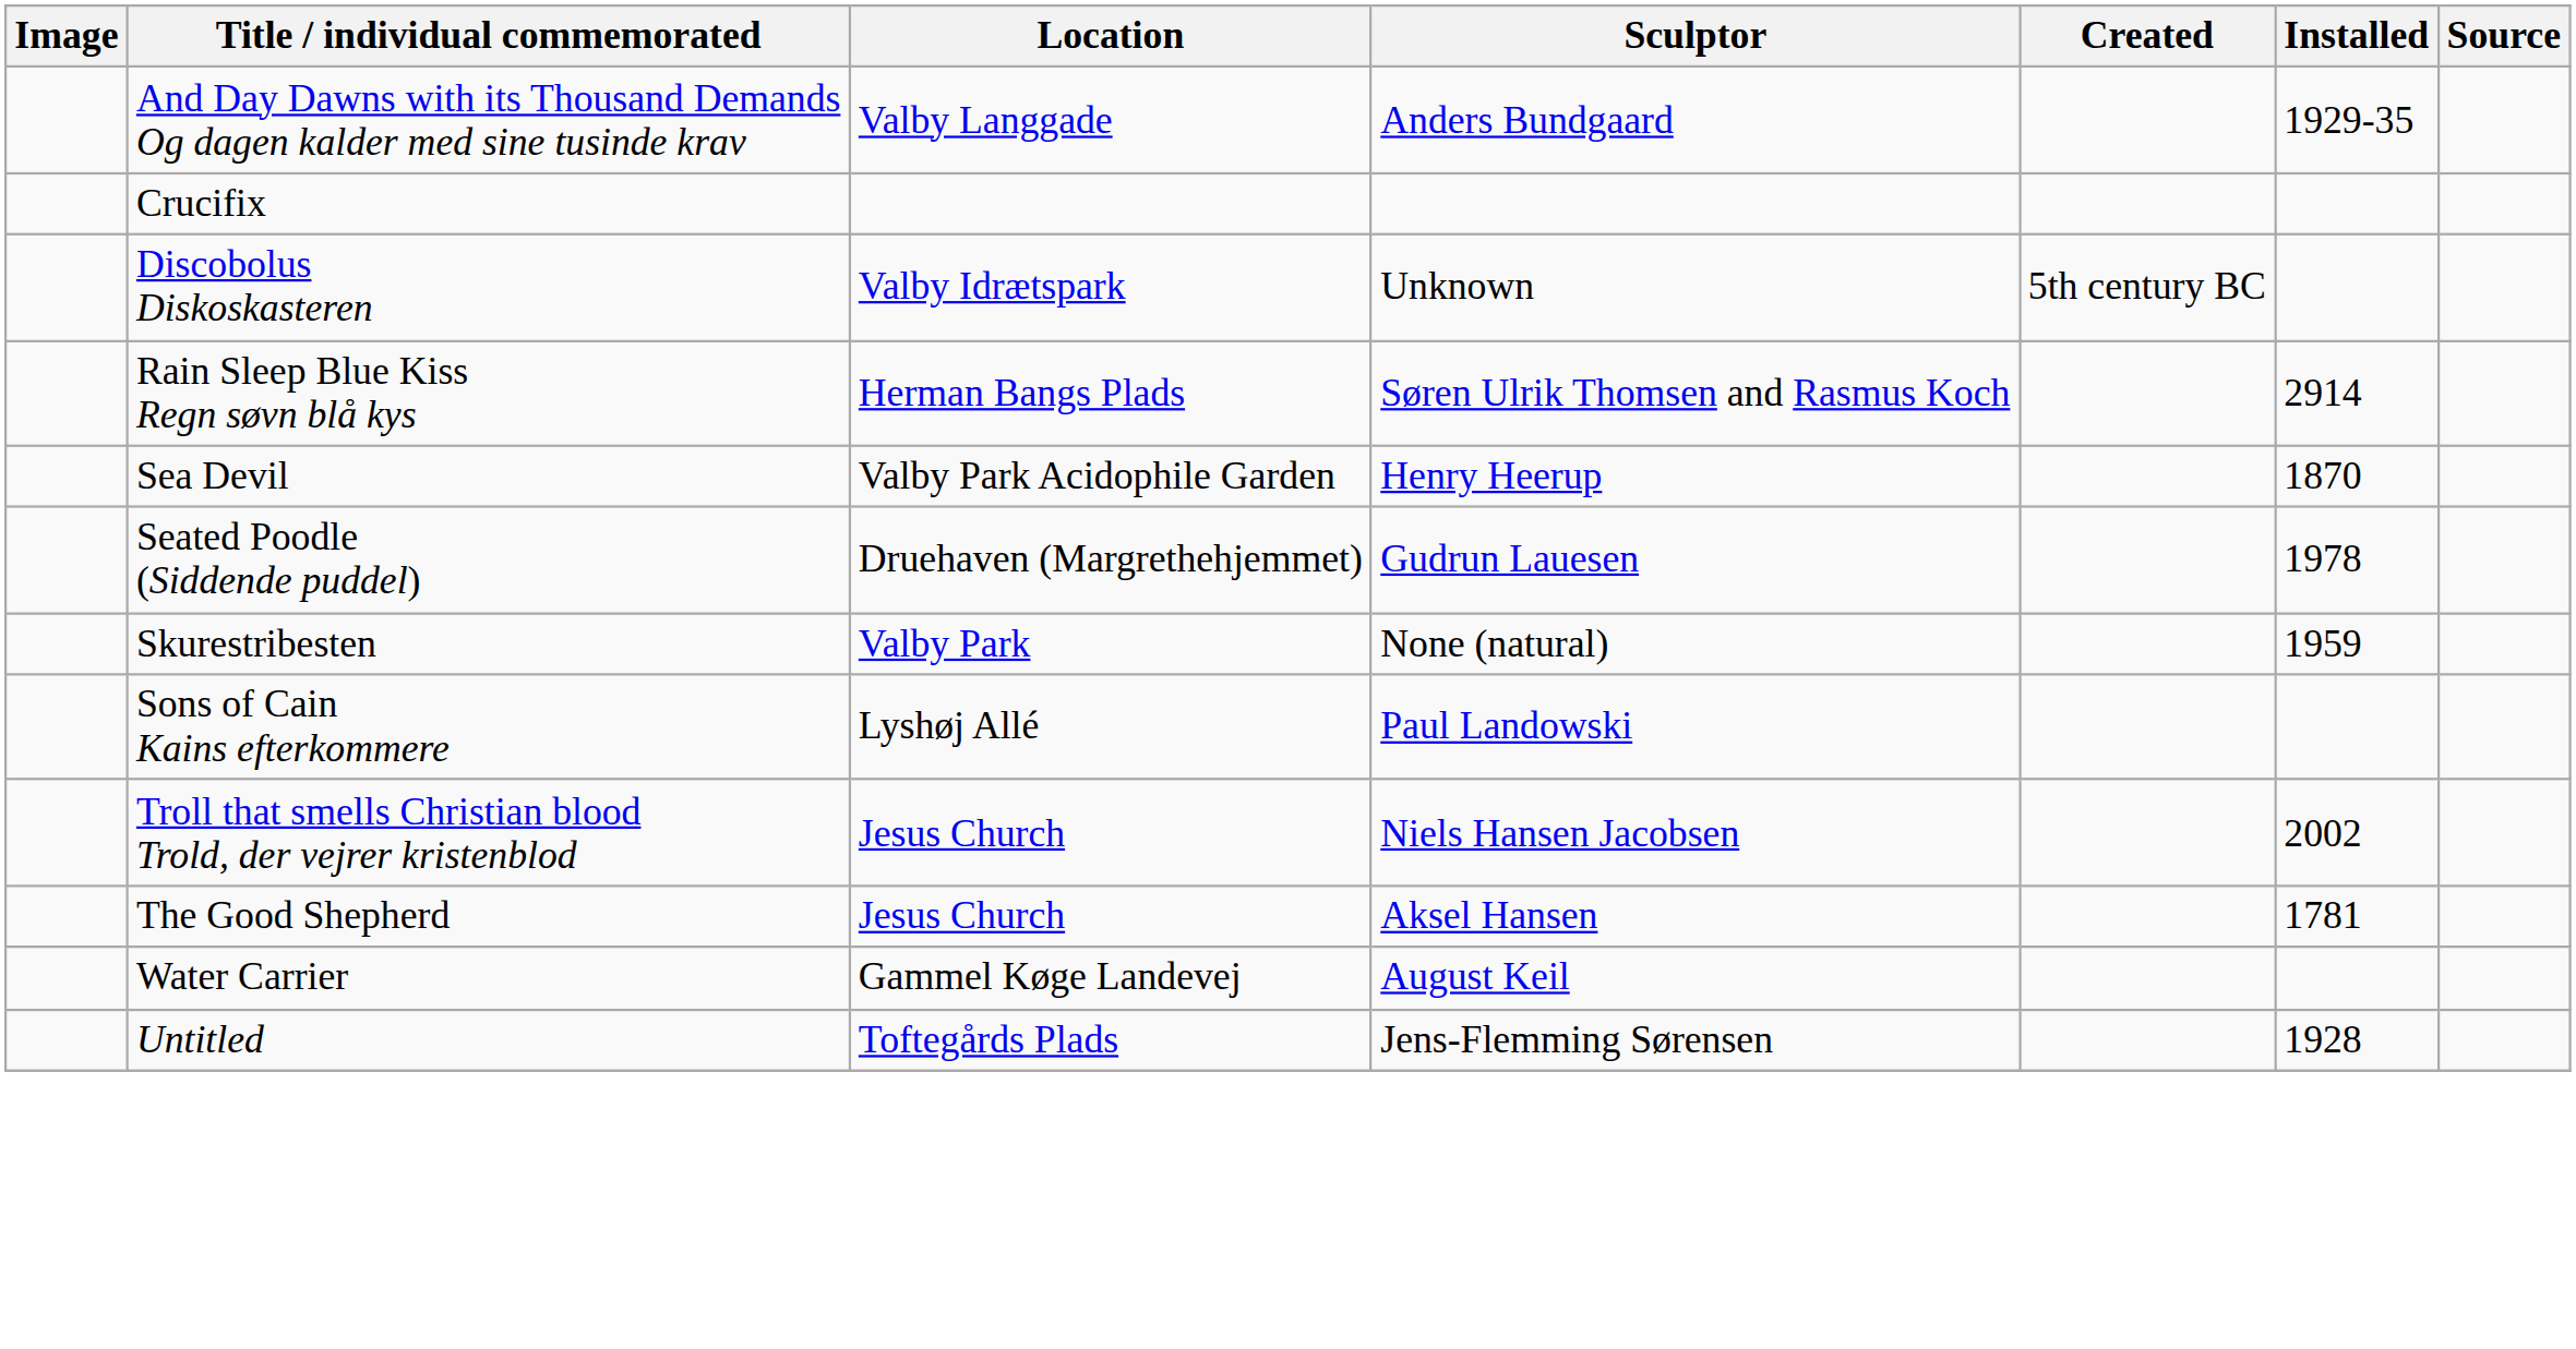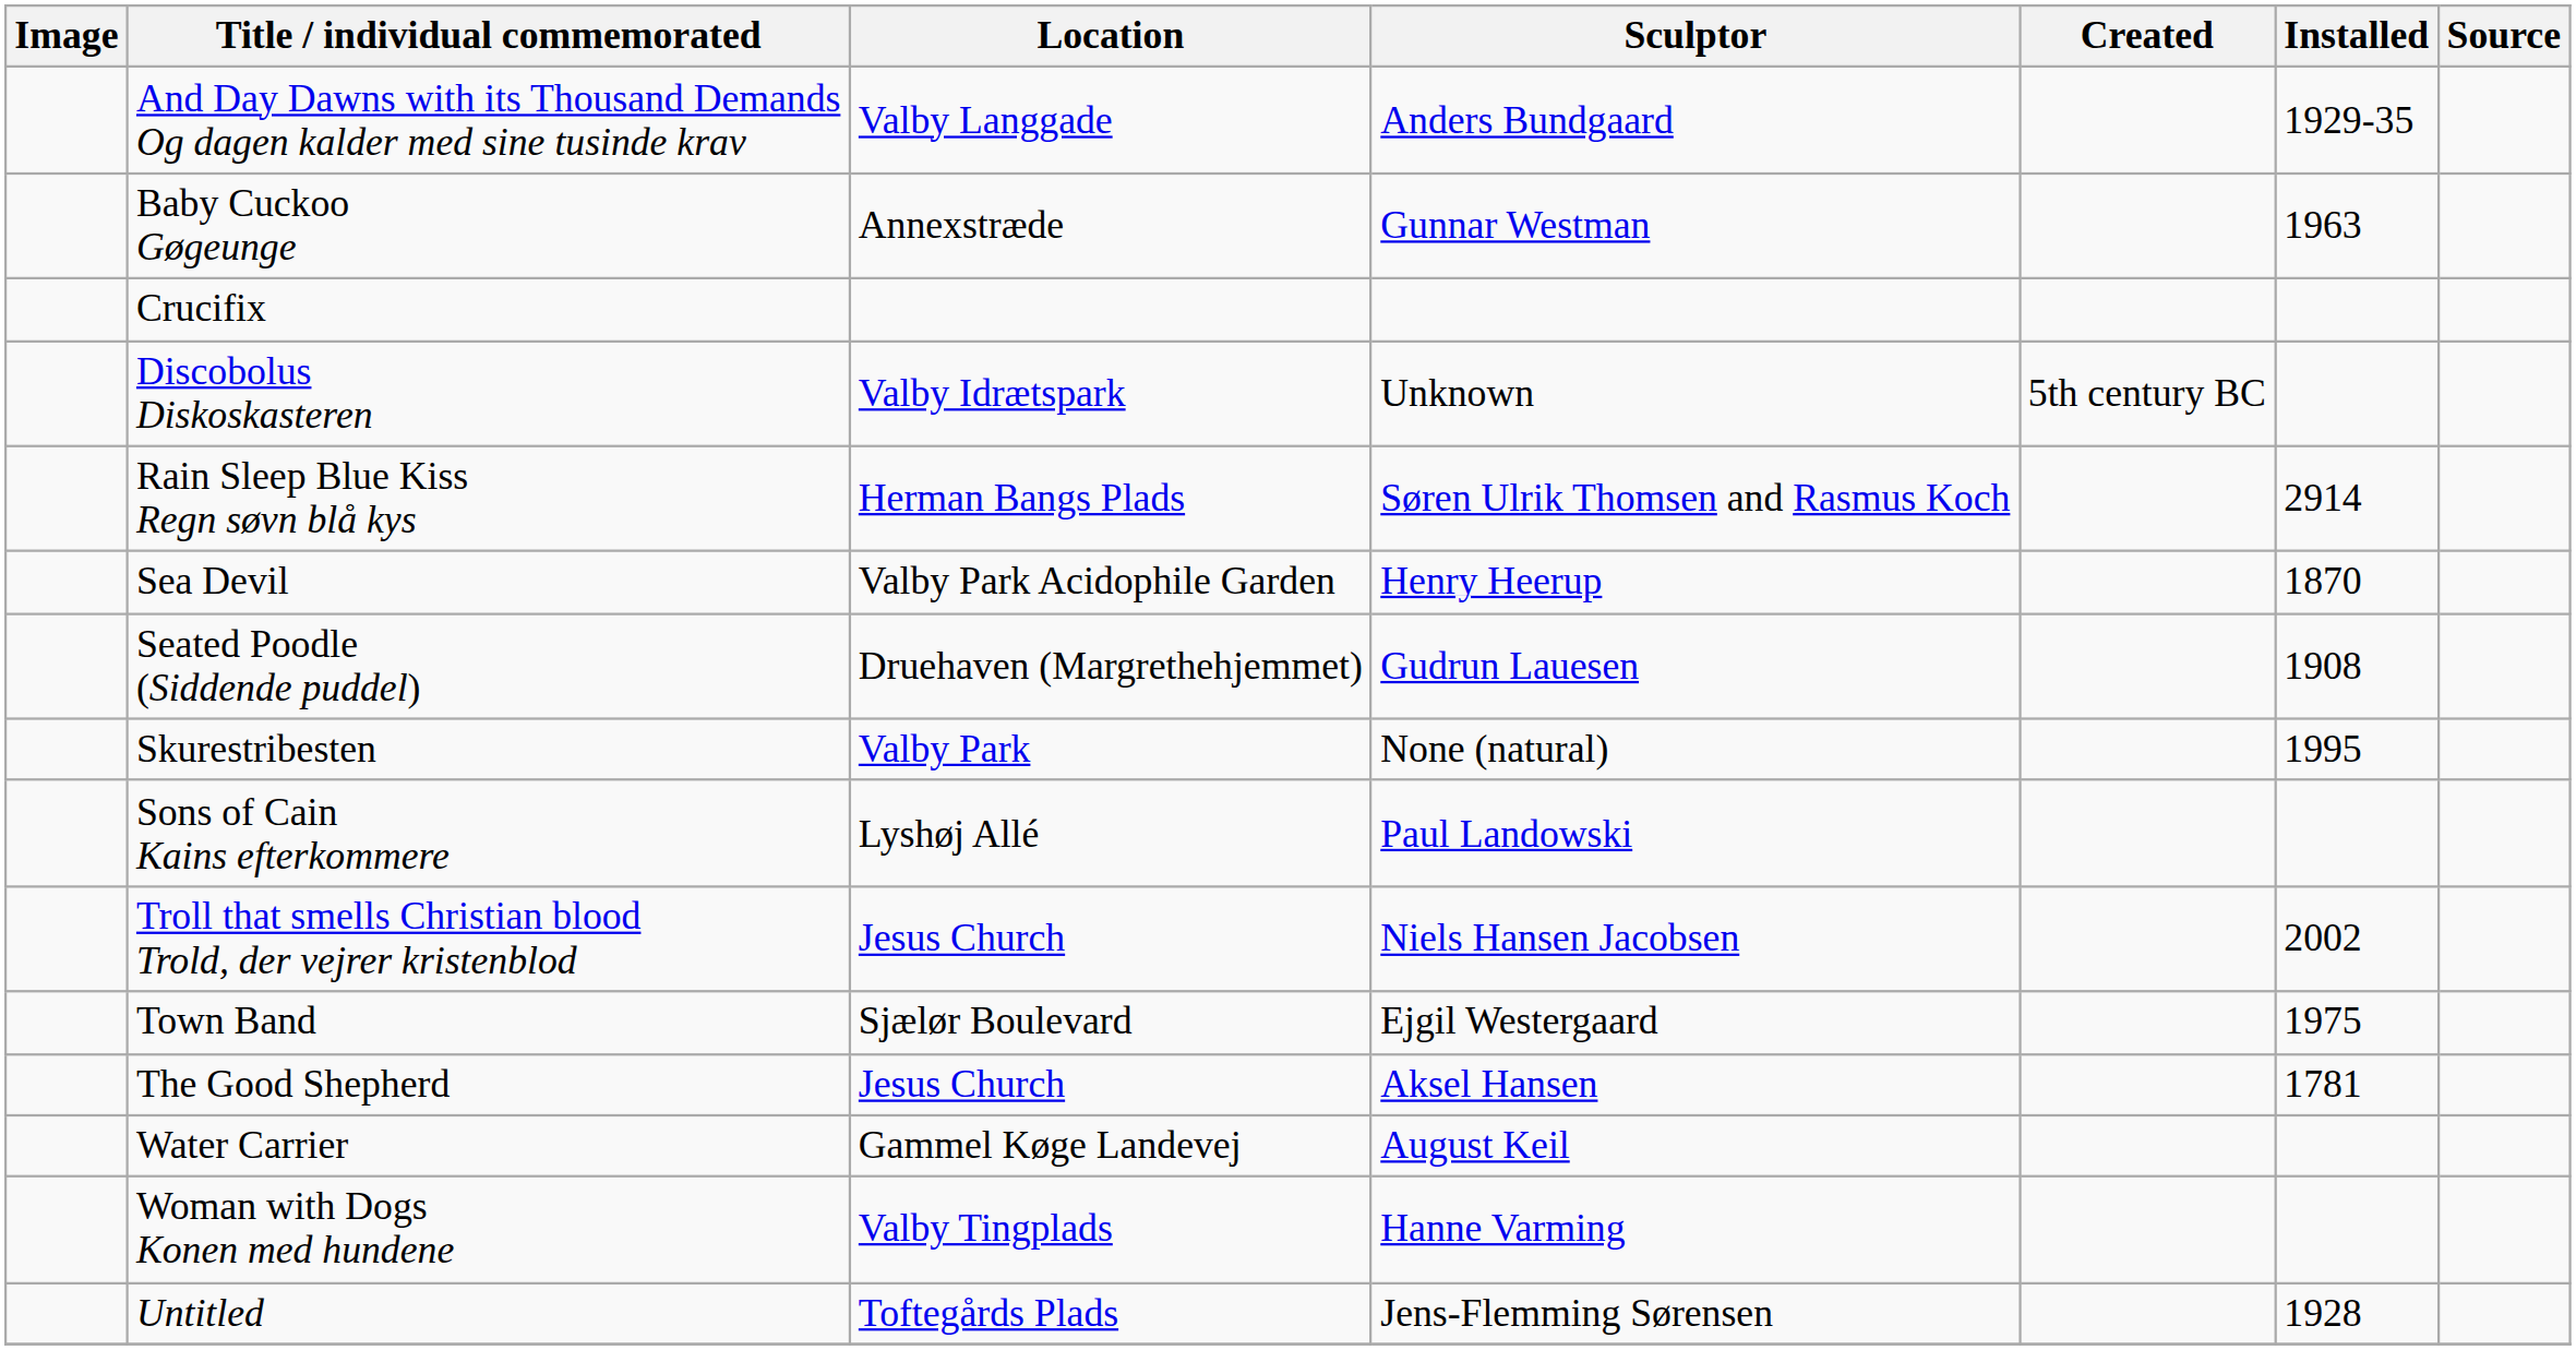 <table class="wikitable sortable">
 <tr>
 <th>Image</th>
 <th>Title / individual commemorated</th>
 <th>Location</th>
 <th>Sculptor</th>
 <th>Created</th>
 <th>Installed</th>
 <th>Source</th>
 </tr>
 <tr>
 <td></td>
 <td><a href='#'>And Day Dawns with its Thousand Demands</a><br><em>Og dagen kalder med sine tusinde krav</em></td>
 <td><a href='#'>Valby Langgade</a></td>
 <td><a href='#'>Anders Bundgaard</a></td>
 <td></td>
 <td>1929-35</td>
+<td></td>
+</tr>
+<tr>
+<td></td>
+<td>Baby Cuckoo <br> <em>Gøgeunge</em></td>
+<td>Annexstræde</td>
+<td><a href='#'>Gunnar Westman</a></td>
+<td></td>
+<td>1963</td>
 <td></td>
 </tr>
 <tr>
 <td></td>
 <td>Crucifix</td>
 <td></td>
 <td></td>
 <td></td>
 <td></td>
 <td></td>
 </tr>
 <tr>
 <td></td>
 <td><a href='#'>Discobolus</a><br> <em>Diskoskasteren</em></td>
 <td><a href='#'>Valby Idrætspark</a></td>
 <td>Unknown</td>
 <td>5th century BC</td>
 <td></td>
 <td></td>
 </tr>
 <tr>
 <td></td>
 <td>Rain Sleep Blue Kiss <br><em>Regn søvn blå kys</em></td>
 <td><a href='#'>Herman Bangs Plads</a></td>
 <td><a href='#'>Søren Ulrik Thomsen</a> and <a href='#'>Rasmus Koch</a></td>
 <td></td>
 <td>2914</td>
 <td></td>
 </tr>
 <tr>
 <td></td>
 <td>Sea Devil</td>
 <td>Valby Park Acidophile Garden</td>
 <td><a href='#'>Henry Heerup</a></td>
 <td></td>
 <td>1870</td>
 <td></td>
 </tr>
 <tr>
 <td></td>
 <td>Seated Poodle <br> (<em>Siddende puddel</em>)</td>
 <td>Druehaven (Margrethehjemmet) <br> </td>
 <td><a href='#'>Gudrun Lauesen</a></td>
 <td></td>
-<td>1978</td>
+<td>1908</td>
 <td></td>
 </tr>
 <tr>
 <td></td>
 <td>Skurestribesten</td>
 <td><a href='#'>Valby Park</a></td>
 <td>None (natural)</td>
 <td></td>
-<td>1959</td>
+<td>1995</td>
 <td></td>
 </tr>
 <tr>
 <td></td>
 <td>Sons of Cain <br> <em>Kains efterkommere</em></td>
 <td>Lyshøj Allé</td>
 <td><a href='#'>Paul Landowski</a></td>
 <td></td>
 <td></td>
 <td></td>
 </tr>
 <tr>
 <td></td>
 <td><a href='#'>Troll that smells Christian blood</a><br> <em>Trold, der vejrer kristenblod</em></td>
 <td><a href='#'>Jesus Church</a> </td>
 <td><a href='#'>Niels Hansen Jacobsen</a></td>
 <td></td>
 <td>2002</td>
 <td></td>
 </tr>
 <tr>
 <td></td>
+<td>Town Band</td>
+<td>Sjælør Boulevard</td>
+<td>Ejgil Westergaard</td>
+<td></td>
+<td>1975</td>
+<td></td>
+</tr>
+<tr>
+<td></td>
 <td>The Good Shepherd</td>
 <td><a href='#'>Jesus Church</a> </td>
 <td><a href='#'>Aksel Hansen</a></td>
 <td></td>
 <td>1781</td>
 <td></td>
 </tr>
 <tr>
 <td></td>
 <td>Water Carrier</td>
 <td>Gammel Køge Landevej</td>
 <td><a href='#'>August Keil</a></td>
 <td></td>
 <td></td>
 <td></td>
 </tr>
 <tr>
 <td></td>
+<td>Woman with Dogs <br><em>Konen med hundene</em></td>
+<td><a href='#'>Valby Tingplads</a></td>
+<td><a href='#'>Hanne Varming</a></td>
+<td></td>
+<td></td>
+<td></td>
+</tr>
+<tr>
+<td></td>
 <td><em>Untitled</em></td>
 <td><a href='#'>Toftegårds Plads</a></td>
 <td>Jens-Flemming Sørensen</td>
 <td></td>
 <td>1928</td>
 <td></td>
 </tr>
 <tr>
 </tr>
 </table>
